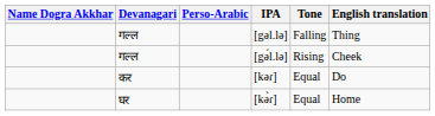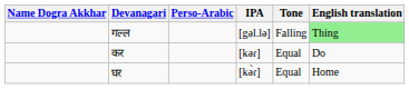 <table class="wikitable">
 <tr>
 <th><a href='#'>Name Dogra Akkhar</a></th>
 <th><a href='#'>Devanagari</a></th>
 <th><a href='#'>Perso-Arabic</a></th>
 <th>IPA</th>
 <th>Tone</th>
 <th>English translation</th>
 </tr>
 <tr>
 <td></td>
 <td>गल्ल</td>
 <td></td>
 <td>[gəl.lə]</td>
 <td>Falling</td>
-<td>Thing</td>
-</tr>
-<tr>
-<td></td>
-<td>गल्ल</td>
-<td></td>
-<td>[gə́l.lə]</td>
-<td>Rising</td>
-<td>Cheek</td>
+<td style="background: lightgreen;">Thing</td>
 </tr>
 <tr>
 <td></td>
 <td>कर</td>
 <td></td>
 <td>[kəɾ]</td>
 <td>Equal</td>
 <td>Do</td>
 </tr>
 <tr>
 <td></td>
 <td>घर</td>
 <td></td>
 <td>[kə̀ɾ]</td>
 <td>Equal</td>
 <td>Home</td>
 </tr>
 </table>
